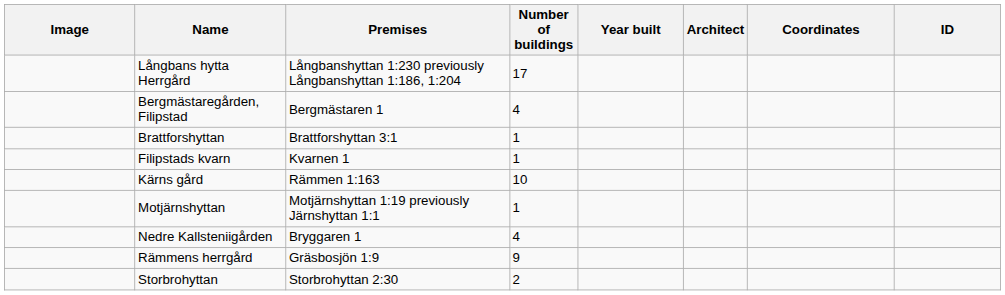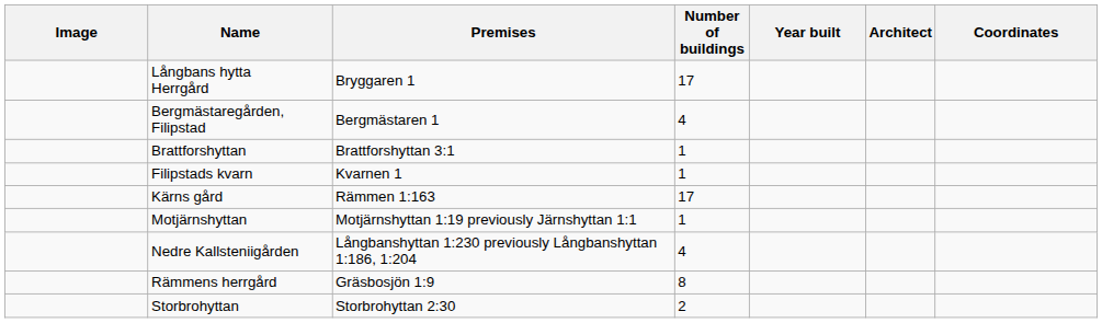 <table class="wikitable" width="95%">
 <tr>
 <th width="150">Image</th>
 <th>Name</th>
 <th>Premises</th>
 <th width="75">Number of<br>buildings</th>
 <th width="120">Year built</th>
 <th>Architect</th>
 <th width="170">Coordinates</th>
-<th width="120">ID</th>
 </tr>
 <tr>
 <td></td>
 <td>Långbans hytta<br>Herrgård</td>
-<td>Långbanshyttan 1:230 previously Långbanshyttan 1:186, 1:204</td>
+<td>Bryggaren 1</td>
 <td>17</td>
-<td></td>
 <td></td>
 <td></td>
 <td></td>
 </tr>
 <tr>
 <td></td>
 <td>Bergmästaregården, Filipstad</td>
 <td>Bergmästaren 1</td>
 <td>4</td>
 <td></td>
 <td></td>
 <td></td>
-<td></td>
 </tr>
 <tr>
 <td></td>
 <td>Brattforshyttan</td>
 <td>Brattforshyttan 3:1</td>
 <td>1</td>
-<td></td>
 <td></td>
 <td></td>
 <td></td>
 </tr>
 <tr>
 <td></td>
 <td>Filipstads kvarn</td>
 <td>Kvarnen 1</td>
 <td>1</td>
 <td></td>
 <td></td>
 <td></td>
-<td></td>
 </tr>
 <tr>
 <td></td>
 <td>Kärns gård</td>
 <td>Rämmen 1:163</td>
-<td>10</td>
-<td></td>
+<td>17</td>
 <td></td>
 <td></td>
 <td></td>
 </tr>
 <tr>
 <td></td>
 <td>Motjärnshyttan</td>
 <td>Motjärnshyttan 1:19 previously Järnshyttan 1:1</td>
 <td>1</td>
 <td></td>
 <td></td>
 <td></td>
-<td></td>
 </tr>
 <tr>
 <td></td>
 <td>Nedre Kallsteniigården</td>
-<td>Bryggaren 1</td>
+<td>Långbanshyttan 1:230 previously Långbanshyttan 1:186, 1:204</td>
 <td>4</td>
-<td></td>
 <td></td>
 <td></td>
 <td></td>
 </tr>
 <tr>
 <td></td>
 <td>Rämmens herrgård</td>
 <td>Gräsbosjön 1:9</td>
-<td>9</td>
-<td></td>
+<td>8</td>
 <td></td>
 <td></td>
 <td></td>
 </tr>
 <tr>
 <td></td>
 <td>Storbrohyttan</td>
 <td>Storbrohyttan 2:30</td>
 <td>2</td>
 <td></td>
 <td></td>
 <td></td>
-<td></td>
 </tr>
 </table>
